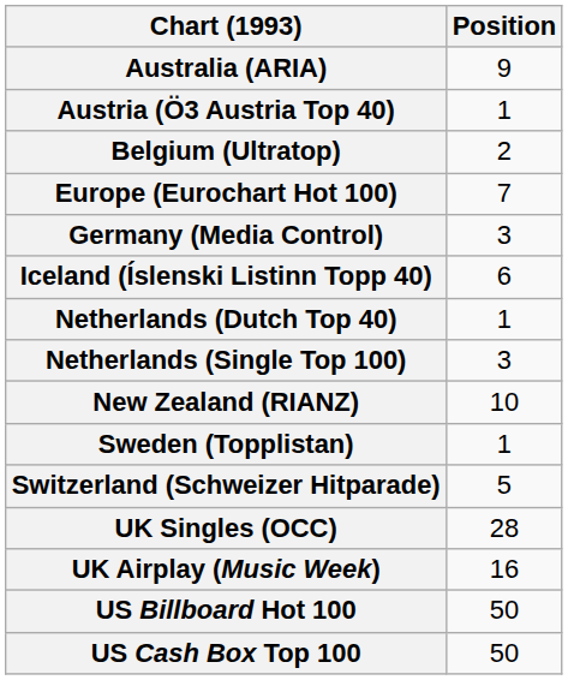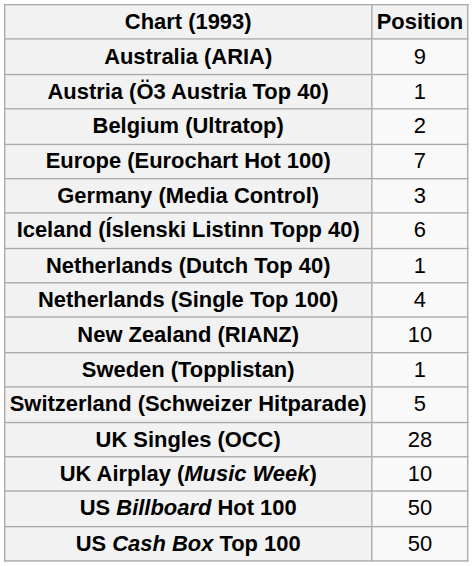 <table class="wikitable sortable plainrowheaders" style="text-align:center">
 <tr>
 <th>Chart (1993)</th>
 <th>Position</th>
 </tr>
 <tr>
 <th scope="row">Australia (ARIA)</th>
 <td>9</td>
 </tr>
 <tr>
 <th scope="row">Austria (Ö3 Austria Top 40)</th>
 <td>1</td>
 </tr>
 <tr>
 <th scope="row">Belgium (Ultratop)</th>
 <td>2</td>
 </tr>
 <tr>
 <th scope="row">Europe (Eurochart Hot 100)</th>
 <td>7</td>
 </tr>
 <tr>
 <th scope="row">Germany (Media Control)</th>
 <td>3</td>
 </tr>
 <tr>
 <th scope="row">Iceland (Íslenski Listinn Topp 40)</th>
 <td>6</td>
 </tr>
 <tr>
 <th scope="row">Netherlands (Dutch Top 40)</th>
 <td>1</td>
 </tr>
 <tr>
 <th scope="row">Netherlands (Single Top 100)</th>
-<td>3</td>
+<td>4</td>
 </tr>
 <tr>
 <th scope="row">New Zealand (RIANZ)</th>
 <td>10</td>
 </tr>
 <tr>
 <th scope="row">Sweden (Topplistan)</th>
 <td>1</td>
 </tr>
 <tr>
 <th scope="row">Switzerland (Schweizer Hitparade)</th>
 <td>5</td>
 </tr>
 <tr>
 <th scope="row">UK Singles (OCC)</th>
 <td>28</td>
 </tr>
 <tr>
 <th scope="row">UK Airplay (<em>Music Week</em>)</th>
-<td>16</td>
+<td>10</td>
 </tr>
 <tr>
 <th scope="row">US <em>Billboard</em> Hot 100</th>
 <td>50</td>
 </tr>
 <tr>
 <th scope="row">US <em>Cash Box</em> Top 100</th>
 <td>50</td>
 </tr>
 </table>
